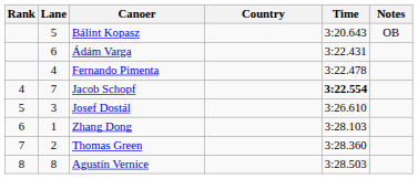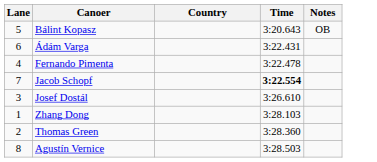 <table class="wikitable" style="text-align:center;">
 <tr>
-<th width=30>Rank</th>
 <th width=30>Lane</th>
 <th width=175>Canoer</th>
 <th width=150>Country</th>
 <th width=30>Time</th>
 <th width=50>Notes</th>
 </tr>
 <tr>
-<td></td>
 <td>5</td>
 <td align=left><a href='#'>Bálint Kopasz</a></td>
 <td align=left></td>
 <td>3:20.643</td>
 <td>OB</td>
 </tr>
 <tr>
-<td></td>
 <td>6</td>
 <td align=left><a href='#'>Ádám Varga</a></td>
 <td align=left></td>
 <td>3:22.431</td>
 <td></td>
 </tr>
 <tr>
-<td></td>
 <td>4</td>
 <td align=left><a href='#'>Fernando Pimenta</a></td>
 <td align=left></td>
 <td>3:22.478</td>
 <td></td>
 </tr>
 <tr>
-<td>4</td>
 <td>7</td>
 <td align=left><a href='#'>Jacob Schopf</a></td>
 <td align=left></td>
 <td><strong>3:22.554</strong></td>
 <td></td>
 </tr>
 <tr>
-<td>5</td>
 <td>3</td>
 <td align=left><a href='#'>Josef Dostál</a></td>
 <td align=left></td>
 <td>3:26.610</td>
 <td></td>
 </tr>
 <tr>
-<td>6</td>
 <td>1</td>
 <td align=left><a href='#'>Zhang Dong</a></td>
 <td align=left></td>
 <td>3:28.103</td>
 <td></td>
 </tr>
 <tr>
-<td>7</td>
 <td>2</td>
 <td align=left><a href='#'>Thomas Green</a></td>
 <td align=left></td>
 <td>3:28.360</td>
 <td></td>
 </tr>
 <tr>
 <td>8</td>
-<td>8</td>
 <td align=left><a href='#'>Agustín Vernice</a></td>
 <td align=left></td>
 <td>3:28.503</td>
 <td></td>
 </tr>
 </table>
